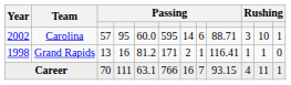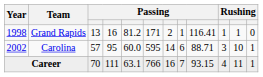 <table class="wikitable sortable" style="text-align:center">
 <tr>
 <th rowspan=2>Year</th>
 <th rowspan=2>Team</th>
 <th colspan=7>Passing</th>
 <th colspan=3>Rushing</th>
 </tr>
 <tr>
 <th></th>
 <th></th>
 <th></th>
 <th></th>
 <th></th>
 <th></th>
 <th></th>
 <th></th>
 <th></th>
 <th></th>
 </tr>
 <tr>
+<td><a href='#'>1998</a></td>
+<td><a href='#'>Grand Rapids</a></td>
+<td>13</td>
+<td>16</td>
+<td>81.2</td>
+<td>171</td>
+<td>2</td>
+<td>1</td>
+<td>116.41</td>
+<td>1</td>
+<td>1</td>
+<td>0</td>
+</tr>
+<tr>
 <td><a href='#'>2002</a></td>
 <td><a href='#'>Carolina</a></td>
 <td>57</td>
 <td>95</td>
 <td>60.0</td>
 <td>595</td>
 <td>14</td>
 <td>6</td>
 <td>88.71</td>
 <td>3</td>
 <td>10</td>
 <td>1</td>
-</tr>
-<tr>
-<td><a href='#'>1998</a></td>
-<td><a href='#'>Grand Rapids</a></td>
-<td>13</td>
-<td>16</td>
-<td>81.2</td>
-<td>171</td>
-<td>2</td>
-<td>1</td>
-<td>116.41</td>
-<td>1</td>
-<td>1</td>
-<td>0</td>
 </tr>
 <tr class="sortbottom" style="background:#eee;">
 <td colspan=2><strong>Career</strong></td>
 <td>70</td>
 <td>111</td>
 <td>63.1</td>
 <td>766</td>
 <td>16</td>
 <td>7</td>
 <td>93.15</td>
 <td>4</td>
 <td>11</td>
 <td>1</td>
 </tr>
 </table>
